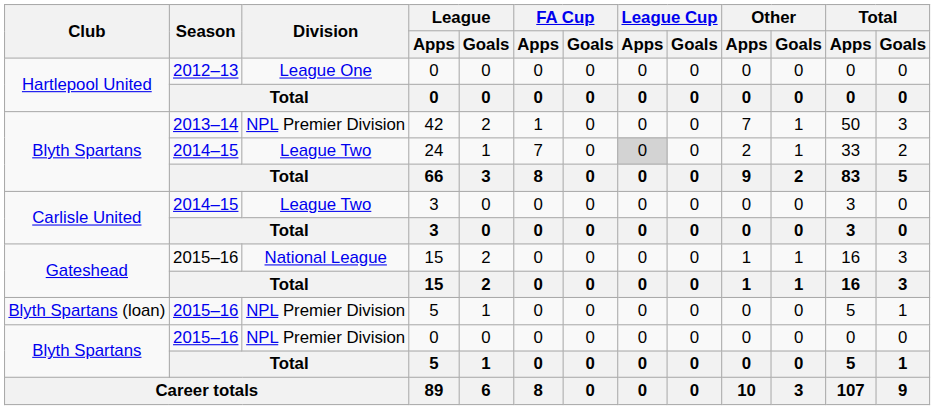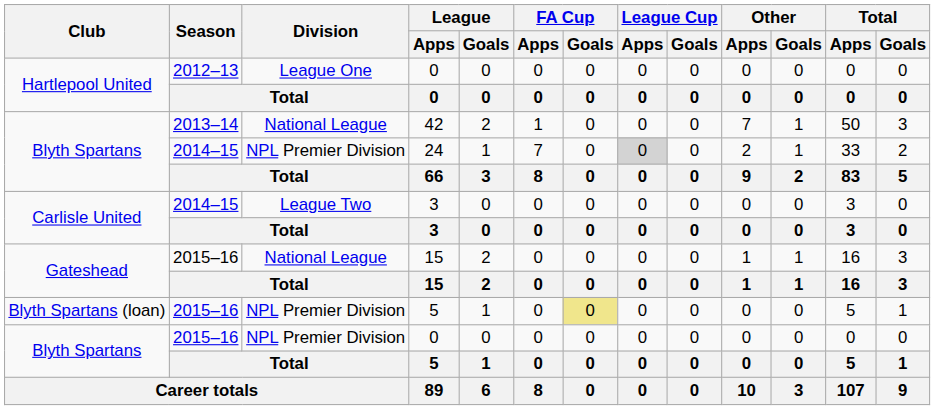 <table class="wikitable" style="text-align: center;">
 <tr>
 <th rowspan="2">Club</th>
 <th rowspan="2">Season</th>
 <th rowspan="2">Division</th>
 <th colspan="2">League</th>
 <th colspan="2"><a href='#'>FA Cup</a></th>
 <th colspan="2"><a href='#'>League Cup</a></th>
 <th colspan="2">Other</th>
 <th colspan="2">Total</th>
 </tr>
 <tr>
 <th>Apps</th>
 <th>Goals</th>
 <th>Apps</th>
 <th>Goals</th>
 <th>Apps</th>
 <th>Goals</th>
 <th>Apps</th>
 <th>Goals</th>
 <th>Apps</th>
 <th>Goals</th>
 </tr>
 <tr>
 <td rowspan="2"><a href='#'>Hartlepool United</a></td>
 <td><a href='#'>2012–13</a></td>
 <td><a href='#'>League One</a></td>
 <td>0</td>
 <td>0</td>
 <td>0</td>
 <td>0</td>
 <td>0</td>
 <td>0</td>
 <td>0</td>
 <td>0</td>
 <td>0</td>
 <td>0</td>
 </tr>
 <tr>
 <th colspan=2>Total</th>
 <th>0</th>
 <th>0</th>
 <th>0</th>
 <th>0</th>
 <th>0</th>
 <th>0</th>
 <th>0</th>
 <th>0</th>
 <th>0</th>
 <th>0</th>
 </tr>
 <tr>
 <td rowspan="3"><a href='#'>Blyth Spartans</a></td>
 <td><a href='#'>2013–14</a></td>
-<td><a href='#'>NPL</a> Premier Division</td>
+<td><a href='#'>National League</a></td>
 <td>42</td>
 <td>2</td>
 <td>1</td>
 <td>0</td>
 <td>0</td>
 <td>0</td>
 <td>7</td>
 <td>1</td>
 <td>50</td>
 <td>3</td>
 </tr>
 <tr>
 <td><a href='#'>2014–15</a></td>
-<td><a href='#'>League Two</a></td>
+<td><a href='#'>NPL</a> Premier Division</td>
 <td>24</td>
 <td>1</td>
 <td>7</td>
 <td>0</td>
 <td style="background: lightgrey;">0</td>
 <td>0</td>
 <td>2</td>
 <td>1</td>
 <td>33</td>
 <td>2</td>
 </tr>
 <tr>
 <th colspan=2>Total</th>
 <th>66</th>
 <th>3</th>
 <th>8</th>
 <th>0</th>
 <th>0</th>
 <th>0</th>
 <th>9</th>
 <th>2</th>
 <th>83</th>
 <th>5</th>
 </tr>
 <tr>
 <td rowspan="2"><a href='#'>Carlisle United</a></td>
 <td><a href='#'>2014–15</a></td>
 <td><a href='#'>League Two</a></td>
 <td>3</td>
 <td>0</td>
 <td>0</td>
 <td>0</td>
 <td>0</td>
 <td>0</td>
 <td>0</td>
 <td>0</td>
 <td>3</td>
 <td>0</td>
 </tr>
 <tr>
 <th colspan=2>Total</th>
 <th>3</th>
 <th>0</th>
 <th>0</th>
 <th>0</th>
 <th>0</th>
 <th>0</th>
 <th>0</th>
 <th>0</th>
 <th>3</th>
 <th>0</th>
 </tr>
 <tr>
 <td rowspan="2"><a href='#'>Gateshead</a></td>
 <td>2015–16</td>
 <td><a href='#'>National League</a></td>
 <td>15</td>
 <td>2</td>
 <td>0</td>
 <td>0</td>
 <td>0</td>
 <td>0</td>
 <td>1</td>
 <td>1</td>
 <td>16</td>
 <td>3</td>
 </tr>
 <tr>
 <th colspan=2>Total</th>
 <th>15</th>
 <th>2</th>
 <th>0</th>
 <th>0</th>
 <th>0</th>
 <th>0</th>
 <th>1</th>
 <th>1</th>
 <th>16</th>
 <th>3</th>
 </tr>
 <tr>
 <td rowspan="1"><a href='#'>Blyth Spartans</a> (loan)</td>
 <td><a href='#'>2015–16</a></td>
 <td><a href='#'>NPL</a> Premier Division</td>
 <td>5</td>
 <td>1</td>
 <td>0</td>
-<td>0</td>
+<td style="background: khaki;">0</td>
 <td>0</td>
 <td>0</td>
 <td>0</td>
 <td>0</td>
 <td>5</td>
 <td>1</td>
 </tr>
 <tr>
 <td rowspan="2"><a href='#'>Blyth Spartans</a></td>
 <td><a href='#'>2015–16</a></td>
 <td><a href='#'>NPL</a> Premier Division</td>
 <td>0</td>
 <td>0</td>
 <td>0</td>
 <td>0</td>
 <td>0</td>
 <td>0</td>
 <td>0</td>
 <td>0</td>
 <td>0</td>
 <td>0</td>
 </tr>
 <tr>
 <th colspan=2>Total</th>
 <th>5</th>
 <th>1</th>
 <th>0</th>
 <th>0</th>
 <th>0</th>
 <th>0</th>
 <th>0</th>
 <th>0</th>
 <th>5</th>
 <th>1</th>
 </tr>
 <tr>
 <th colspan="3">Career totals</th>
 <th>89</th>
 <th>6</th>
 <th>8</th>
 <th>0</th>
 <th>0</th>
 <th>0</th>
 <th>10</th>
 <th>3</th>
 <th>107</th>
 <th>9</th>
 </tr>
 </table>
